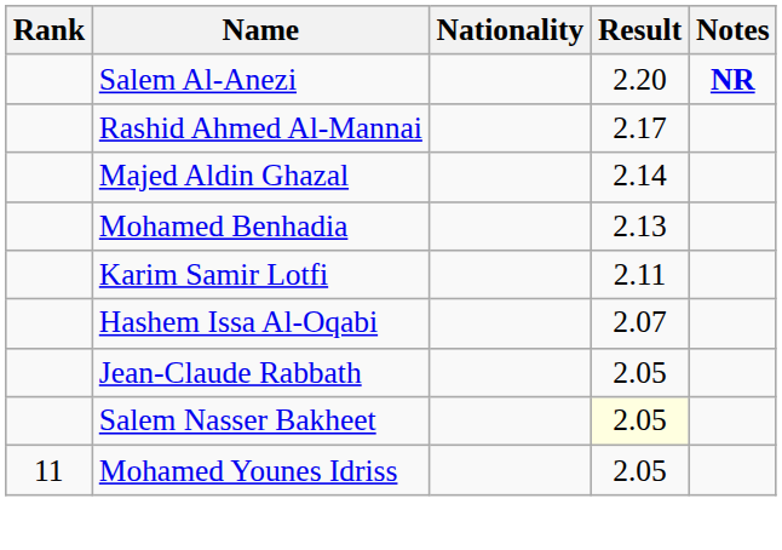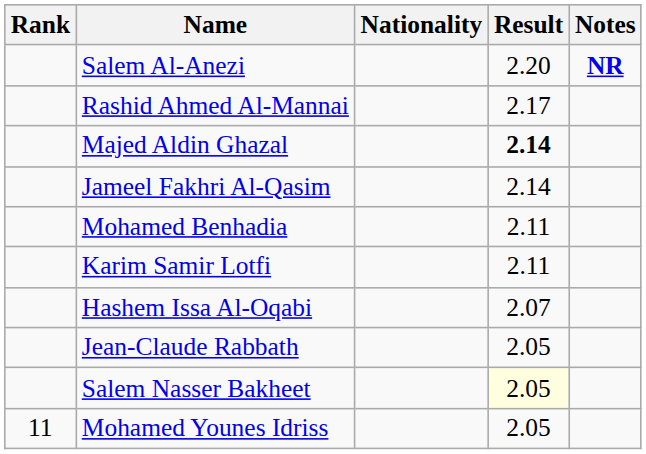 <table class="wikitable sortable" style="text-align:center">
 <tr>
 <th>Rank</th>
 <th>Name</th>
 <th>Nationality</th>
 <th>Result</th>
 <th>Notes</th>
 </tr>
 <tr>
 <td></td>
 <td align=left><a href='#'>Salem Al-Anezi</a></td>
 <td align=left></td>
 <td>2.20</td>
 <td><strong><a href='#'>NR</a></strong></td>
 </tr>
 <tr>
 <td></td>
 <td align=left><a href='#'>Rashid Ahmed Al-Mannai</a></td>
 <td align=left></td>
 <td>2.17</td>
 <td></td>
 </tr>
 <tr>
 <td></td>
 <td align=left><a href='#'>Majed Aldin Ghazal</a></td>
 <td align=left></td>
+<td><strong>2.14</strong></td>
+<td></td>
+</tr>
+<tr>
+<td></td>
+<td align=left><a href='#'>Jameel Fakhri Al-Qasim</a></td>
+<td align=left></td>
 <td>2.14</td>
 <td></td>
 </tr>
 <tr>
 <td></td>
 <td align=left><a href='#'>Mohamed Benhadia</a></td>
 <td align=left></td>
-<td>2.13</td>
+<td>2.11</td>
 <td></td>
 </tr>
 <tr>
 <td></td>
 <td align=left><a href='#'>Karim Samir Lotfi</a></td>
 <td align=left></td>
 <td>2.11</td>
 <td></td>
 </tr>
 <tr>
 <td></td>
 <td align=left><a href='#'>Hashem Issa Al-Oqabi</a></td>
 <td align=left></td>
 <td>2.07</td>
 <td></td>
 </tr>
 <tr>
 <td></td>
 <td align=left><a href='#'>Jean-Claude Rabbath</a></td>
 <td align=left></td>
 <td>2.05</td>
 <td></td>
 </tr>
 <tr>
 <td></td>
 <td align=left><a href='#'>Salem Nasser Bakheet</a></td>
 <td align=left></td>
 <td style="background: lightyellow;">2.05</td>
 <td></td>
 </tr>
 <tr>
 <td>11</td>
 <td align=left><a href='#'>Mohamed Younes Idriss</a></td>
 <td align=left></td>
 <td>2.05</td>
 <td></td>
 </tr>
 </table>
